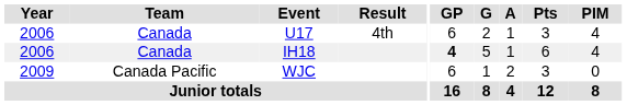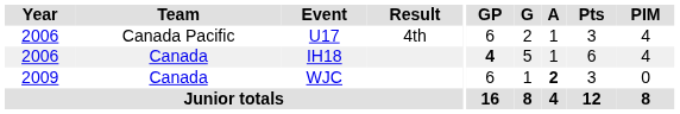 <table border="0" cellpadding="1" cellspacing="0" ID="Table3" style="text-align:center; width:40em">
 <tr ALIGN="center" bgcolor="#e0e0e0">
 <th>Year</th>
 <th>Team</th>
 <th>Event</th>
 <th>Result</th>
 <th rowspan="99" bgcolor="#ffffff"></th>
 <th>GP</th>
 <th>G</th>
 <th>A</th>
 <th>Pts</th>
 <th>PIM</th>
 </tr>
 <tr>
 <td><a href='#'>2006</a></td>
-<td><a href='#'>Canada</a></td>
+<td>Canada Pacific</td>
 <td><a href='#'>U17</a></td>
 <td>4th</td>
 <td>6</td>
 <td>2</td>
 <td>1</td>
 <td>3</td>
 <td>4</td>
 </tr>
 <tr bgcolor="#f0f0f0">
 <td><a href='#'>2006</a></td>
 <td><a href='#'>Canada</a></td>
 <td><a href='#'>IH18</a></td>
 <td></td>
 <td><strong>4</strong></td>
 <td>5</td>
 <td>1</td>
 <td>6</td>
 <td>4</td>
 </tr>
 <tr>
 <td><a href='#'>2009</a></td>
-<td>Canada Pacific</td>
+<td><a href='#'>Canada</a></td>
 <td><a href='#'>WJC</a></td>
 <td></td>
 <td>6</td>
 <td>1</td>
-<td>2</td>
+<td><strong>2</strong></td>
 <td>3</td>
 <td>0</td>
 </tr>
 <tr bgcolor="#e0e0e0">
 <th colspan="4">Junior totals</th>
 <th>16</th>
 <th>8</th>
 <th>4</th>
 <th>12</th>
 <th>8</th>
 </tr>
 </table>
